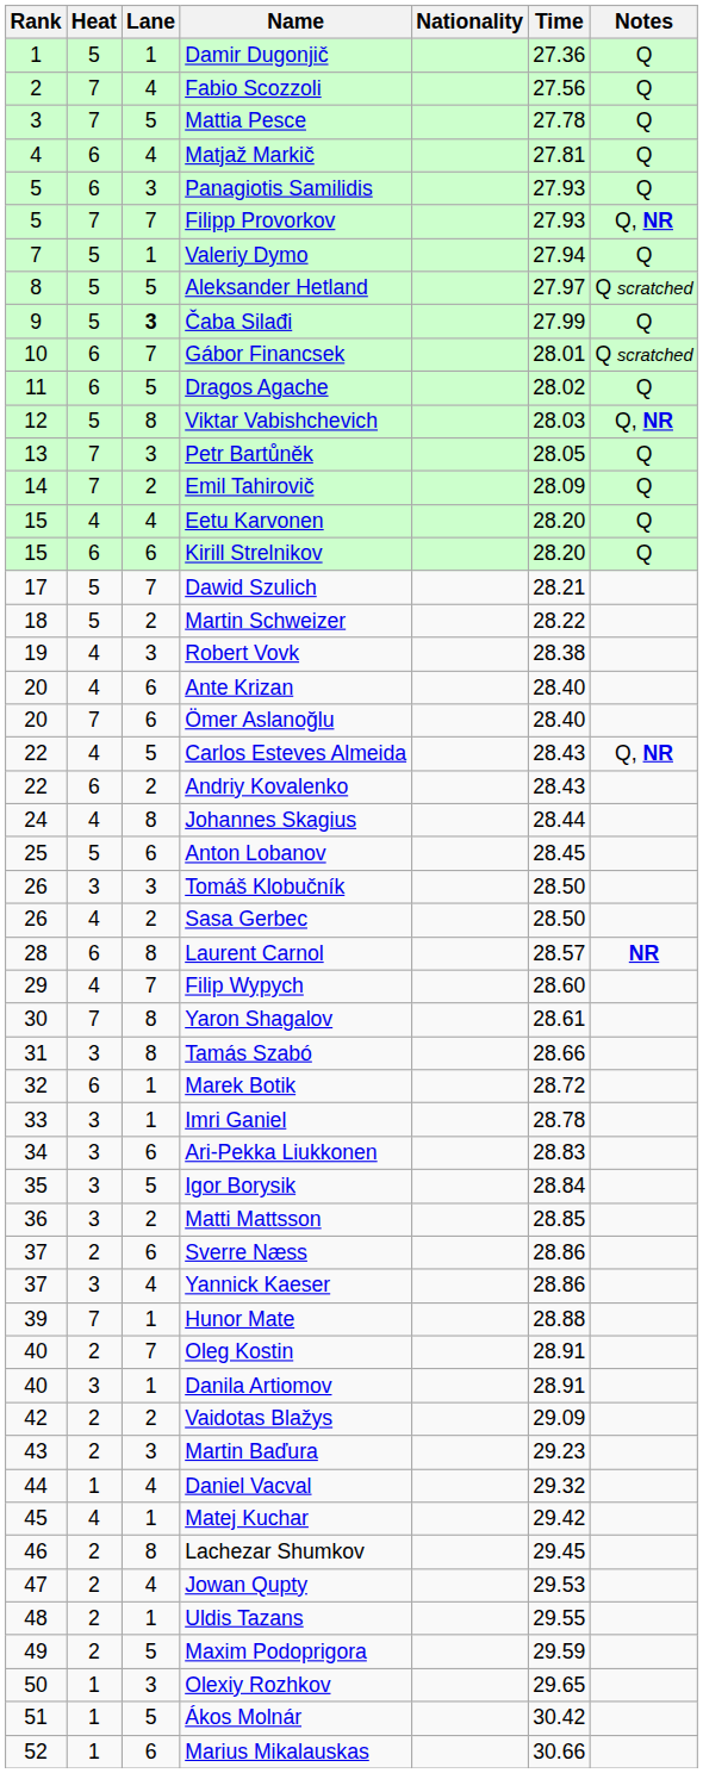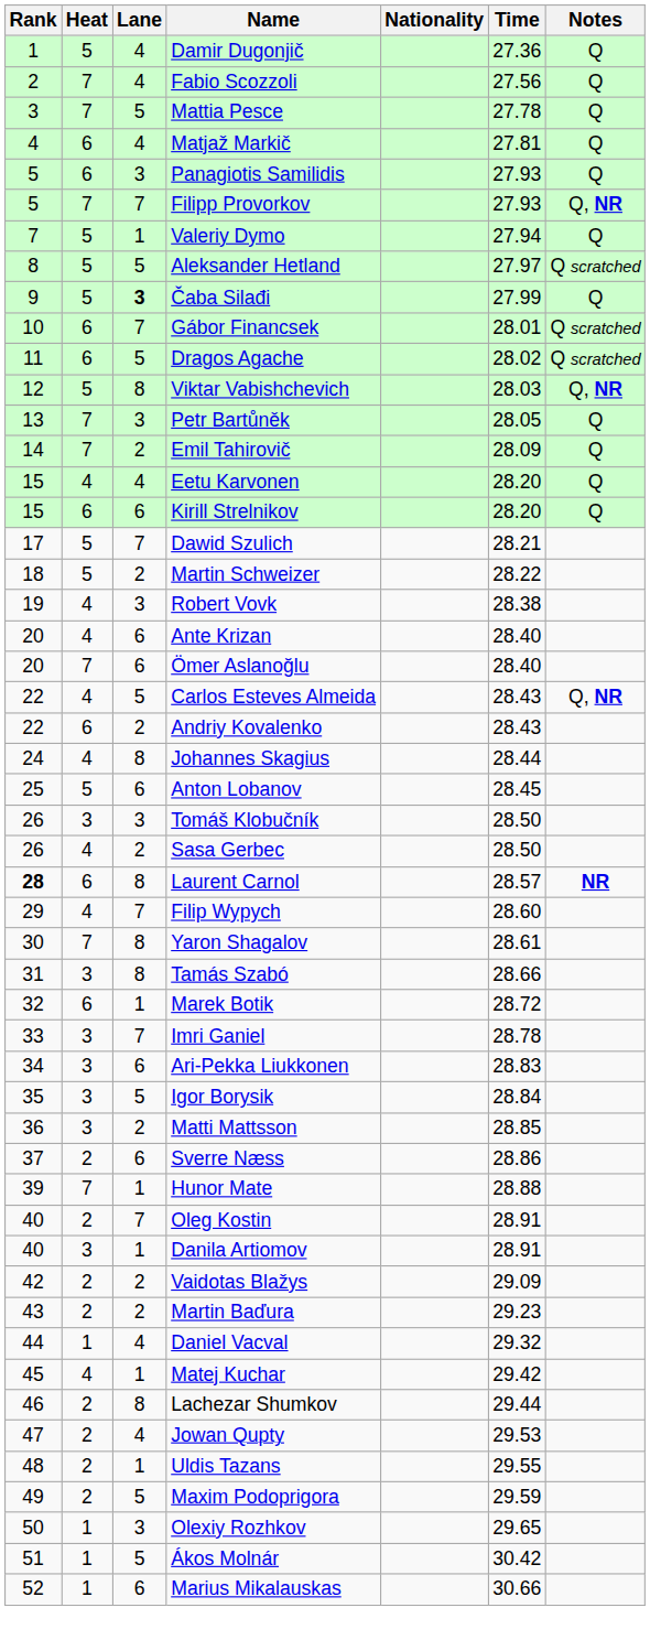 <table class="wikitable sortable" style="text-align:center">
 <tr>
 <th>Rank</th>
 <th>Heat</th>
 <th>Lane</th>
 <th>Name</th>
 <th>Nationality</th>
 <th>Time</th>
 <th>Notes</th>
 </tr>
 <tr bgcolor=ccffcc>
 <td>1</td>
 <td>5</td>
-<td>1</td>
+<td>4</td>
 <td align=left><a href='#'>Damir Dugonjič</a></td>
 <td align=left></td>
 <td>27.36</td>
 <td>Q</td>
 </tr>
 <tr bgcolor=ccffcc>
 <td>2</td>
 <td>7</td>
 <td>4</td>
 <td align=left><a href='#'>Fabio Scozzoli</a></td>
 <td align=left></td>
 <td>27.56</td>
 <td>Q</td>
 </tr>
 <tr bgcolor=ccffcc>
 <td>3</td>
 <td>7</td>
 <td>5</td>
 <td align=left><a href='#'>Mattia Pesce</a></td>
 <td align=left></td>
 <td>27.78</td>
 <td>Q</td>
 </tr>
 <tr bgcolor=ccffcc>
 <td>4</td>
 <td>6</td>
 <td>4</td>
 <td align=left><a href='#'>Matjaž Markič</a></td>
 <td align=left></td>
 <td>27.81</td>
 <td>Q</td>
 </tr>
 <tr bgcolor=ccffcc>
 <td>5</td>
 <td>6</td>
 <td>3</td>
 <td align=left><a href='#'>Panagiotis Samilidis</a></td>
 <td align=left></td>
 <td>27.93</td>
 <td>Q</td>
 </tr>
 <tr bgcolor=ccffcc>
 <td>5</td>
 <td>7</td>
 <td>7</td>
 <td align=left><a href='#'>Filipp Provorkov</a></td>
 <td align=left></td>
 <td>27.93</td>
 <td>Q, <strong><a href='#'>NR</a></strong></td>
 </tr>
 <tr bgcolor=ccffcc>
 <td>7</td>
 <td>5</td>
 <td>1</td>
 <td align=left><a href='#'>Valeriy Dymo</a></td>
 <td align=left></td>
 <td>27.94</td>
 <td>Q</td>
 </tr>
 <tr bgcolor=ccffcc>
 <td>8</td>
 <td>5</td>
 <td>5</td>
 <td align=left><a href='#'>Aleksander Hetland</a></td>
 <td align=left></td>
 <td>27.97</td>
 <td>Q <small><em>scratched</em></small></td>
 </tr>
 <tr bgcolor=ccffcc>
 <td>9</td>
 <td>5</td>
 <td><strong>3</strong></td>
 <td align=left><a href='#'>Čaba Silađi</a></td>
 <td align=left></td>
 <td>27.99</td>
 <td>Q</td>
 </tr>
 <tr bgcolor=ccffcc>
 <td>10</td>
 <td>6</td>
 <td>7</td>
 <td align=left><a href='#'>Gábor Financsek</a></td>
 <td align=left></td>
 <td>28.01</td>
 <td>Q <small><em>scratched</em></small></td>
 </tr>
 <tr bgcolor=ccffcc>
 <td>11</td>
 <td>6</td>
 <td>5</td>
 <td align=left><a href='#'>Dragos Agache</a></td>
 <td align=left></td>
 <td>28.02</td>
-<td>Q</td>
+<td>Q <small><em>scratched</em></small></td>
 </tr>
 <tr bgcolor=ccffcc>
 <td>12</td>
 <td>5</td>
 <td>8</td>
 <td align=left><a href='#'>Viktar Vabishchevich</a></td>
 <td align=left></td>
 <td>28.03</td>
 <td>Q, <strong><a href='#'>NR</a></strong></td>
 </tr>
 <tr bgcolor=ccffcc>
 <td>13</td>
 <td>7</td>
 <td>3</td>
 <td align=left><a href='#'>Petr Bartůněk</a></td>
 <td align=left></td>
 <td>28.05</td>
 <td>Q</td>
 </tr>
 <tr bgcolor=ccffcc>
 <td>14</td>
 <td>7</td>
 <td>2</td>
 <td align=left><a href='#'>Emil Tahirovič</a></td>
 <td align=left></td>
 <td>28.09</td>
 <td>Q</td>
 </tr>
 <tr bgcolor=ccffcc>
 <td>15</td>
 <td>4</td>
 <td>4</td>
 <td align=left><a href='#'>Eetu Karvonen</a></td>
 <td align=left></td>
 <td>28.20</td>
 <td>Q</td>
 </tr>
 <tr bgcolor=ccffcc>
 <td>15</td>
 <td>6</td>
 <td>6</td>
 <td align=left><a href='#'>Kirill Strelnikov</a></td>
 <td align=left></td>
 <td>28.20</td>
 <td>Q</td>
 </tr>
 <tr>
 <td>17</td>
 <td>5</td>
 <td>7</td>
 <td align=left><a href='#'>Dawid Szulich</a></td>
 <td align=left></td>
 <td>28.21</td>
 <td></td>
 </tr>
 <tr>
 <td>18</td>
 <td>5</td>
 <td>2</td>
 <td align=left><a href='#'>Martin Schweizer</a></td>
 <td align=left></td>
 <td>28.22</td>
 <td></td>
 </tr>
 <tr>
 <td>19</td>
 <td>4</td>
 <td>3</td>
 <td align=left><a href='#'>Robert Vovk</a></td>
 <td align=left></td>
 <td>28.38</td>
 <td></td>
 </tr>
 <tr>
 <td>20</td>
 <td>4</td>
 <td>6</td>
 <td align=left><a href='#'>Ante Krizan</a></td>
 <td align=left></td>
 <td>28.40</td>
 <td></td>
 </tr>
 <tr>
 <td>20</td>
 <td>7</td>
 <td>6</td>
 <td align=left><a href='#'>Ömer Aslanoğlu</a></td>
 <td align=left></td>
 <td>28.40</td>
 <td></td>
 </tr>
 <tr>
 <td>22</td>
 <td>4</td>
 <td>5</td>
 <td align=left><a href='#'>Carlos Esteves Almeida</a></td>
 <td align=left></td>
 <td>28.43</td>
 <td>Q, <strong><a href='#'>NR</a></strong></td>
 </tr>
 <tr>
 <td>22</td>
 <td>6</td>
 <td>2</td>
 <td align=left><a href='#'>Andriy Kovalenko</a></td>
 <td align=left></td>
 <td>28.43</td>
 <td></td>
 </tr>
 <tr>
 <td>24</td>
 <td>4</td>
 <td>8</td>
 <td align=left><a href='#'>Johannes Skagius</a></td>
 <td align=left></td>
 <td>28.44</td>
 <td></td>
 </tr>
 <tr>
 <td>25</td>
 <td>5</td>
 <td>6</td>
 <td align=left><a href='#'>Anton Lobanov</a></td>
 <td align=left></td>
 <td>28.45</td>
 <td></td>
 </tr>
 <tr>
 <td>26</td>
 <td>3</td>
 <td>3</td>
 <td align=left><a href='#'>Tomáš Klobučník</a></td>
 <td align=left></td>
 <td>28.50</td>
 <td></td>
 </tr>
 <tr>
 <td>26</td>
 <td>4</td>
 <td>2</td>
 <td align=left><a href='#'>Sasa Gerbec</a></td>
 <td align=left></td>
 <td>28.50</td>
 <td></td>
 </tr>
 <tr>
-<td>28</td>
+<td><strong>28</strong></td>
 <td>6</td>
 <td>8</td>
 <td align=left><a href='#'>Laurent Carnol</a></td>
 <td align=left></td>
 <td>28.57</td>
 <td><strong><a href='#'>NR</a></strong></td>
 </tr>
 <tr>
 <td>29</td>
 <td>4</td>
 <td>7</td>
 <td align=left><a href='#'>Filip Wypych</a></td>
 <td align=left></td>
 <td>28.60</td>
 <td></td>
 </tr>
 <tr>
 <td>30</td>
 <td>7</td>
 <td>8</td>
 <td align=left><a href='#'>Yaron Shagalov</a></td>
 <td align=left></td>
 <td>28.61</td>
 <td></td>
 </tr>
 <tr>
 <td>31</td>
 <td>3</td>
 <td>8</td>
 <td align=left><a href='#'>Tamás Szabó</a></td>
 <td align=left></td>
 <td>28.66</td>
 <td></td>
 </tr>
 <tr>
 <td>32</td>
 <td>6</td>
 <td>1</td>
 <td align=left><a href='#'>Marek Botik</a></td>
 <td align=left></td>
 <td>28.72</td>
 <td></td>
 </tr>
 <tr>
 <td>33</td>
 <td>3</td>
-<td>1</td>
+<td>7</td>
 <td align=left><a href='#'>Imri Ganiel</a></td>
 <td align=left></td>
 <td>28.78</td>
 <td></td>
 </tr>
 <tr>
 <td>34</td>
 <td>3</td>
 <td>6</td>
 <td align=left><a href='#'>Ari-Pekka Liukkonen</a></td>
 <td align=left></td>
 <td>28.83</td>
 <td></td>
 </tr>
 <tr>
 <td>35</td>
 <td>3</td>
 <td>5</td>
 <td align=left><a href='#'>Igor Borysik</a></td>
 <td align=left></td>
 <td>28.84</td>
 <td></td>
 </tr>
 <tr>
 <td>36</td>
 <td>3</td>
 <td>2</td>
 <td align=left><a href='#'>Matti Mattsson</a></td>
 <td align=left></td>
 <td>28.85</td>
 <td></td>
 </tr>
 <tr>
 <td>37</td>
 <td>2</td>
 <td>6</td>
 <td align=left><a href='#'>Sverre Næss</a></td>
-<td align=left></td>
-<td>28.86</td>
-<td></td>
-</tr>
-<tr>
-<td>37</td>
-<td>3</td>
-<td>4</td>
-<td align=left><a href='#'>Yannick Kaeser</a></td>
 <td align=left></td>
 <td>28.86</td>
 <td></td>
 </tr>
 <tr>
 <td>39</td>
 <td>7</td>
 <td>1</td>
 <td align=left><a href='#'>Hunor Mate</a></td>
 <td align=left></td>
 <td>28.88</td>
 <td></td>
 </tr>
 <tr>
 <td>40</td>
 <td>2</td>
 <td>7</td>
 <td align=left><a href='#'>Oleg Kostin</a></td>
 <td align=left></td>
 <td>28.91</td>
 <td></td>
 </tr>
 <tr>
 <td>40</td>
 <td>3</td>
 <td>1</td>
 <td align=left><a href='#'>Danila Artiomov</a></td>
 <td align=left></td>
 <td>28.91</td>
 <td></td>
 </tr>
 <tr>
 <td>42</td>
 <td>2</td>
 <td>2</td>
 <td align=left><a href='#'>Vaidotas Blažys</a></td>
 <td align=left></td>
 <td>29.09</td>
 <td></td>
 </tr>
 <tr>
 <td>43</td>
 <td>2</td>
-<td>3</td>
+<td>2</td>
 <td align=left><a href='#'>Martin Baďura</a></td>
 <td align=left></td>
 <td>29.23</td>
 <td></td>
 </tr>
 <tr>
 <td>44</td>
 <td>1</td>
 <td>4</td>
 <td align=left><a href='#'>Daniel Vacval</a></td>
 <td align=left></td>
 <td>29.32</td>
 <td></td>
 </tr>
 <tr>
 <td>45</td>
 <td>4</td>
 <td>1</td>
 <td align=left><a href='#'>Matej Kuchar</a></td>
 <td align=left></td>
 <td>29.42</td>
 <td></td>
 </tr>
 <tr>
 <td>46</td>
 <td>2</td>
 <td>8</td>
 <td align=left>Lachezar Shumkov</td>
 <td align=left></td>
-<td>29.45</td>
+<td>29.44</td>
 <td></td>
 </tr>
 <tr>
 <td>47</td>
 <td>2</td>
 <td>4</td>
 <td align=left><a href='#'>Jowan Qupty</a></td>
 <td align=left></td>
 <td>29.53</td>
 <td></td>
 </tr>
 <tr>
 <td>48</td>
 <td>2</td>
 <td>1</td>
 <td align=left><a href='#'>Uldis Tazans</a></td>
 <td align=left></td>
 <td>29.55</td>
 <td></td>
 </tr>
 <tr>
 <td>49</td>
 <td>2</td>
 <td>5</td>
 <td align=left><a href='#'>Maxim Podoprigora</a></td>
 <td align=left></td>
 <td>29.59</td>
 <td></td>
 </tr>
 <tr>
 <td>50</td>
 <td>1</td>
 <td>3</td>
 <td align=left><a href='#'>Olexiy Rozhkov</a></td>
 <td align=left></td>
 <td>29.65</td>
 <td></td>
 </tr>
 <tr>
 <td>51</td>
 <td>1</td>
 <td>5</td>
 <td align=left><a href='#'>Ákos Molnár</a></td>
 <td align=left></td>
 <td>30.42</td>
 <td></td>
 </tr>
 <tr>
 <td>52</td>
 <td>1</td>
 <td>6</td>
 <td align=left><a href='#'>Marius Mikalauskas</a></td>
 <td align=left></td>
 <td>30.66</td>
 <td></td>
 </tr>
 </table>
